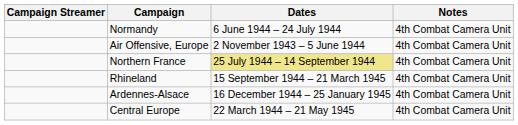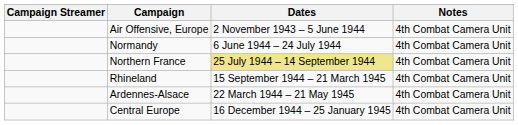 <table class="wikitable">
 <tr style="background:#efefef;">
 <th>Campaign Streamer</th>
 <th>Campaign</th>
 <th>Dates</th>
 <th>Notes</th>
 </tr>
 <tr>
 <td></td>
-<td>Normandy</td>
-<td>6 June 1944 – 24 July 1944</td>
+<td>Air Offensive, Europe</td>
+<td>2 November 1943 – 5 June 1944</td>
 <td>4th Combat Camera Unit</td>
 </tr>
 <tr>
 <td></td>
-<td>Air Offensive, Europe</td>
-<td>2 November 1943 – 5 June 1944</td>
+<td>Normandy</td>
+<td>6 June 1944 – 24 July 1944</td>
 <td>4th Combat Camera Unit</td>
 </tr>
 <tr>
 <td></td>
 <td>Northern France</td>
 <td style="background: khaki;">25 July 1944 – 14 September 1944</td>
 <td>4th Combat Camera Unit</td>
 </tr>
 <tr>
 <td></td>
 <td>Rhineland</td>
 <td>15 September 1944 – 21 March 1945</td>
 <td>4th Combat Camera Unit</td>
 </tr>
 <tr>
 <td></td>
 <td>Ardennes-Alsace</td>
-<td>16 December 1944 – 25 January 1945</td>
+<td>22 March 1944 – 21 May 1945</td>
 <td>4th Combat Camera Unit</td>
 </tr>
 <tr>
 <td></td>
 <td>Central Europe</td>
-<td>22 March 1944 – 21 May 1945</td>
+<td>16 December 1944 – 25 January 1945</td>
 <td>4th Combat Camera Unit</td>
 </tr>
 </table>
